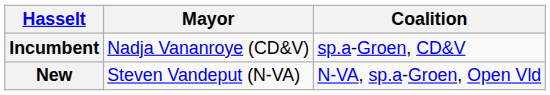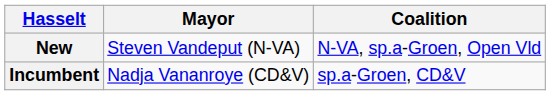 <table class="wikitable" style="float:right;margin-left:1em;">
 <tr>
 <th><a href='#'>Hasselt</a></th>
 <th>Mayor</th>
 <th>Coalition</th>
 </tr>
 <tr>
+<th>New</th>
+<td><a href='#'>Steven Vandeput</a> (N-VA)</td>
+<td><a href='#'>N-VA</a>, <a href='#'>sp.a</a>-<a href='#'>Groen</a>, <a href='#'>Open Vld</a></td>
+</tr>
+<tr>
 <th>Incumbent</th>
 <td><a href='#'>Nadja Vananroye</a> (CD&V)</td>
 <td><a href='#'>sp.a</a>-<a href='#'>Groen</a>, <a href='#'>CD&V</a></td>
 </tr>
-<tr>
-<th>New</th>
-<td><a href='#'>Steven Vandeput</a> (N-VA)</td>
-<td><a href='#'>N-VA</a>, <a href='#'>sp.a</a>-<a href='#'>Groen</a>, <a href='#'>Open Vld</a></td>
-</tr>
 </table>
